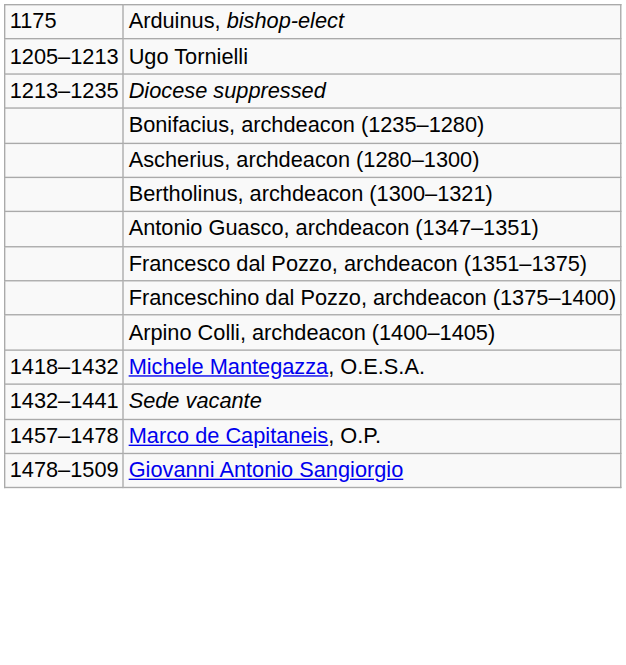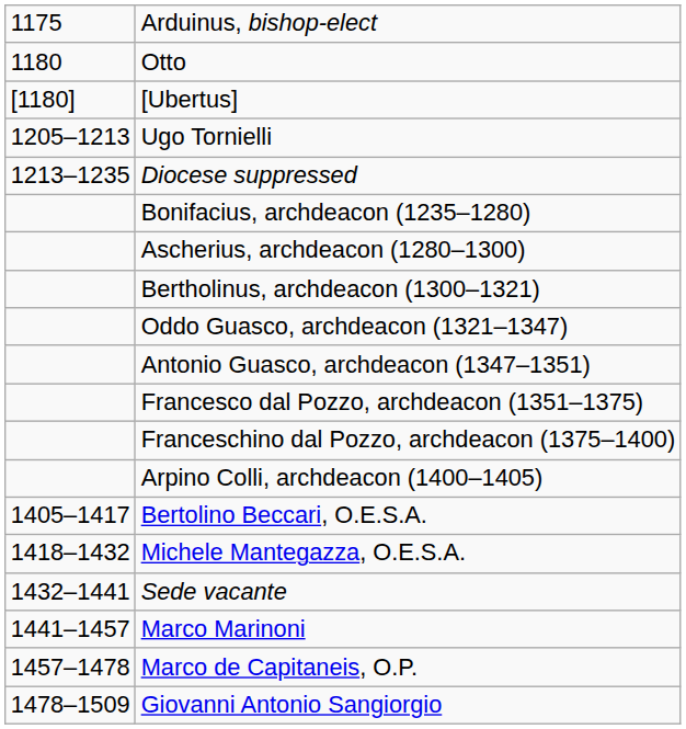 <table class="wikitable">
 <tr>
 <td>1175</td>
 <td>Arduinus, <em>bishop-elect</em></td>
+</tr>
+<tr>
+<td>1180</td>
+<td>Otto</td>
+</tr>
+<tr>
+<td>[1180]</td>
+<td>[Ubertus]</td>
 </tr>
 <tr>
 <td>1205–1213</td>
 <td>Ugo Tornielli</td>
 </tr>
 <tr>
 <td>1213–1235</td>
 <td><em>Diocese suppressed</em></td>
 </tr>
 <tr>
 <td></td>
 <td>Bonifacius, archdeacon (1235–1280)</td>
 </tr>
 <tr>
 <td></td>
 <td>Ascherius, archdeacon (1280–1300)</td>
 </tr>
 <tr>
 <td></td>
 <td>Bertholinus, archdeacon (1300–1321)</td>
 </tr>
 <tr>
 <td></td>
+<td>Oddo Guasco, archdeacon (1321–1347)</td>
+</tr>
+<tr>
+<td></td>
 <td>Antonio Guasco, archdeacon (1347–1351)</td>
 </tr>
 <tr>
 <td></td>
 <td>Francesco dal Pozzo, archdeacon (1351–1375)</td>
 </tr>
 <tr>
 <td></td>
 <td>Franceschino dal Pozzo, archdeacon (1375–1400)</td>
 </tr>
 <tr>
 <td></td>
 <td>Arpino Colli, archdeacon (1400–1405)</td>
 </tr>
 <tr>
+<td>1405–1417</td>
+<td><a href='#'>Bertolino Beccari</a>, O.E.S.A.</td>
+</tr>
+<tr>
 <td>1418–1432</td>
 <td><a href='#'>Michele Mantegazza</a>, O.E.S.A.</td>
 </tr>
 <tr>
 <td>1432–1441</td>
 <td><em>Sede vacante</em></td>
+</tr>
+<tr>
+<td>1441–1457</td>
+<td><a href='#'>Marco Marinoni</a></td>
 </tr>
 <tr>
 <td>1457–1478</td>
 <td><a href='#'>Marco de Capitaneis</a>, O.P.</td>
 </tr>
 <tr>
 <td>1478–1509</td>
 <td><a href='#'>Giovanni Antonio Sangiorgio</a></td>
 </tr>
 </table>
